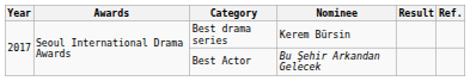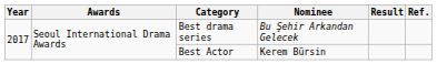 <table class="wikitable">
 <tr>
 <th>Year</th>
 <th>Awards</th>
 <th>Category</th>
 <th>Nominee</th>
 <th>Result</th>
 <th>Ref.</th>
 </tr>
 <tr>
 <td rowspan="2">2017</td>
 <td rowspan="2">Seoul International Drama Awards</td>
 <td>Best drama series</td>
-<td>Kerem Bürsin</td>
+<td><em>Bu Şehir Arkandan Gelecek</em></td>
 <td></td>
 <td></td>
 </tr>
 <tr>
 <td>Best Actor</td>
-<td><em>Bu Şehir Arkandan Gelecek</em></td>
+<td>Kerem Bürsin</td>
 <td></td>
 <td></td>
 </tr>
 </table>
